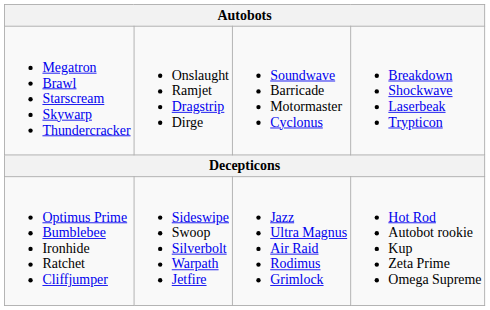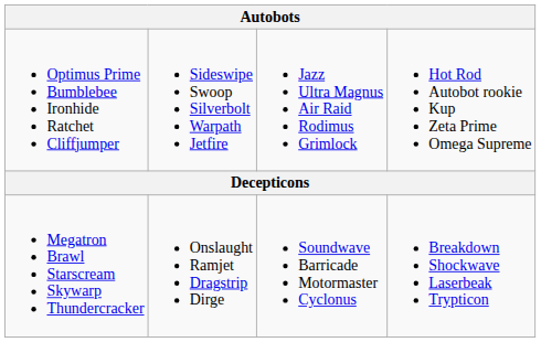 <table class="wikitable">
 <tr>
 <th colspan="4">Autobots</th>
+</tr>
+<tr>
+<td><br><ul><li><a href='#'>Optimus Prime</a></li><li><a href='#'>Bumblebee</a></li><li>Ironhide</li><li>Ratchet</li><li><a href='#'>Cliffjumper</a></li></ul></td>
+<td><br><ul><li><a href='#'>Sideswipe</a></li><li>Swoop</li><li><a href='#'>Silverbolt</a></li><li><a href='#'>Warpath</a></li><li><a href='#'>Jetfire</a></li></ul></td>
+<td><br><ul><li><a href='#'>Jazz</a></li><li><a href='#'>Ultra Magnus</a></li><li><a href='#'>Air Raid</a></li><li><a href='#'>Rodimus</a></li><li><a href='#'>Grimlock</a></li></ul></td>
+<td><br><ul><li><a href='#'>Hot Rod</a></li><li>Autobot rookie</li><li>Kup</li><li>Zeta Prime</li><li>Omega Supreme</li></ul></td>
+</tr>
+<tr>
+<th colspan="4">Decepticons</th>
 </tr>
 <tr>
 <td><br><ul><li><a href='#'>Megatron</a></li><li><a href='#'>Brawl</a></li><li><a href='#'>Starscream</a></li><li><a href='#'>Skywarp</a></li><li><a href='#'>Thundercracker</a></li></ul></td>
 <td><br><ul><li>Onslaught</li><li>Ramjet</li><li><a href='#'>Dragstrip</a></li><li>Dirge</li></ul></td>
 <td><br><ul><li><a href='#'>Soundwave</a></li><li>Barricade</li><li>Motormaster</li><li><a href='#'>Cyclonus</a></li></ul></td>
 <td><br><ul><li><a href='#'>Breakdown</a></li><li><a href='#'>Shockwave</a></li><li><a href='#'>Laserbeak</a></li><li><a href='#'>Trypticon</a></li></ul></td>
 </tr>
-<tr>
-<th colspan="4">Decepticons</th>
-</tr>
-<tr>
-<td><br><ul><li><a href='#'>Optimus Prime</a></li><li><a href='#'>Bumblebee</a></li><li>Ironhide</li><li>Ratchet</li><li><a href='#'>Cliffjumper</a></li></ul></td>
-<td><br><ul><li><a href='#'>Sideswipe</a></li><li>Swoop</li><li><a href='#'>Silverbolt</a></li><li><a href='#'>Warpath</a></li><li><a href='#'>Jetfire</a></li></ul></td>
-<td><br><ul><li><a href='#'>Jazz</a></li><li><a href='#'>Ultra Magnus</a></li><li><a href='#'>Air Raid</a></li><li><a href='#'>Rodimus</a></li><li><a href='#'>Grimlock</a></li></ul></td>
-<td><br><ul><li><a href='#'>Hot Rod</a></li><li>Autobot rookie</li><li>Kup</li><li>Zeta Prime</li><li>Omega Supreme</li></ul></td>
-</tr>
 </table>
